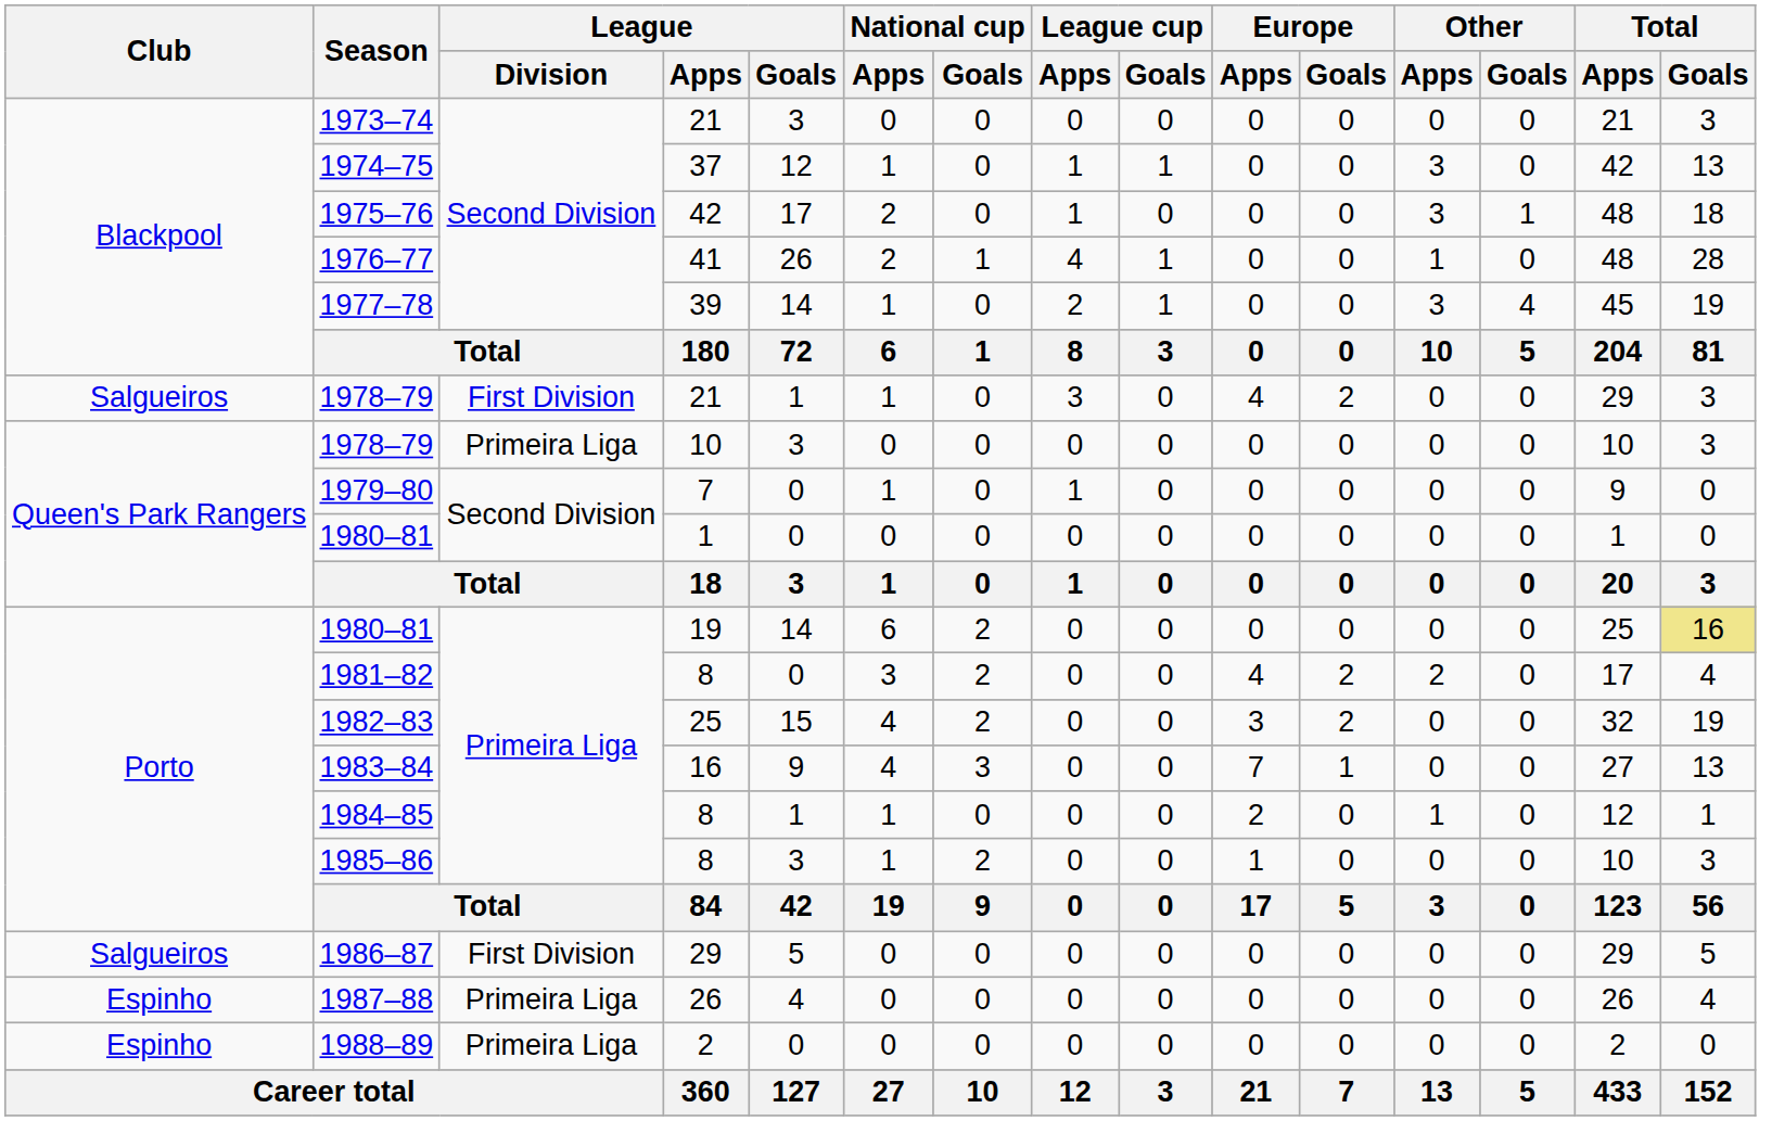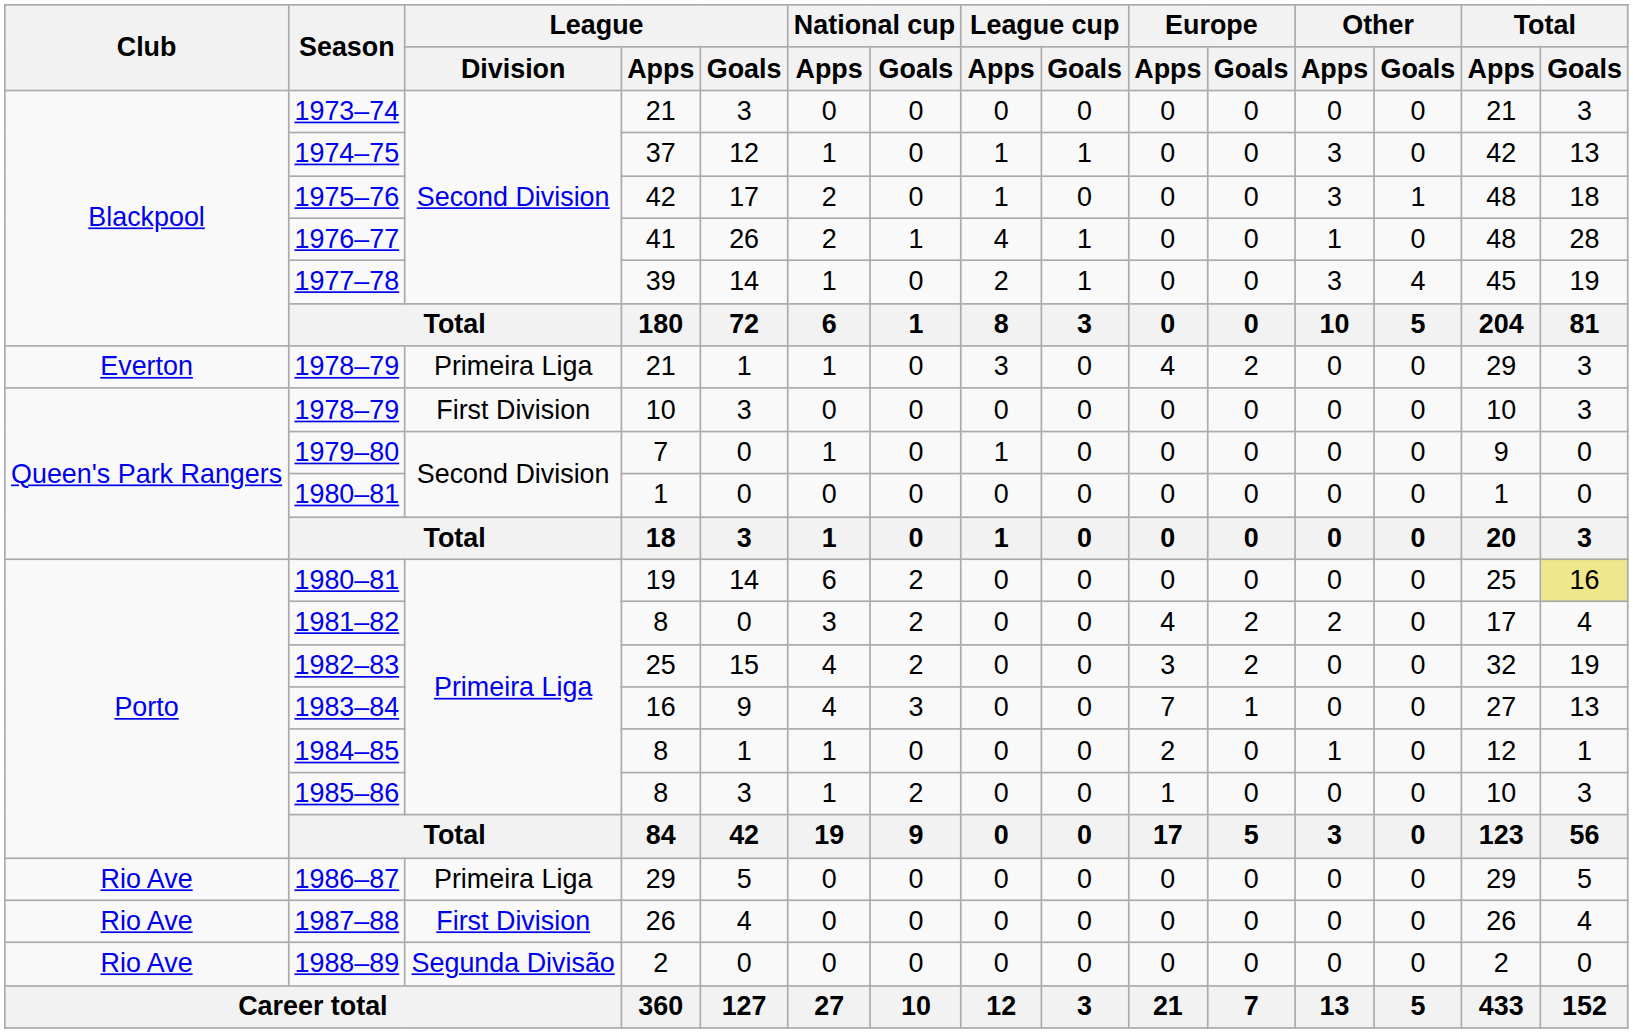 <table class="wikitable" style="text-align:center">
 <tr>
 <th rowspan="2">Club</th>
 <th rowspan="2">Season</th>
 <th colspan="3">League</th>
 <th colspan="2">National cup</th>
 <th colspan="2">League cup</th>
 <th colspan="2">Europe</th>
 <th colspan="2">Other</th>
 <th colspan="2">Total</th>
 </tr>
 <tr>
 <th>Division</th>
 <th>Apps</th>
 <th>Goals</th>
 <th>Apps</th>
 <th>Goals</th>
 <th>Apps</th>
 <th>Goals</th>
 <th>Apps</th>
 <th>Goals</th>
 <th>Apps</th>
 <th>Goals</th>
 <th>Apps</th>
 <th>Goals</th>
 </tr>
 <tr>
 <td rowspan="6"><a href='#'>Blackpool</a></td>
 <td><a href='#'>1973–74</a></td>
 <td rowspan="5"><a href='#'>Second Division</a></td>
 <td>21</td>
 <td>3</td>
 <td>0</td>
 <td>0</td>
 <td>0</td>
 <td>0</td>
 <td>0</td>
 <td>0</td>
 <td>0</td>
 <td>0</td>
 <td>21</td>
 <td>3</td>
 </tr>
 <tr>
 <td><a href='#'>1974–75</a></td>
 <td>37</td>
 <td>12</td>
 <td>1</td>
 <td>0</td>
 <td>1</td>
 <td>1</td>
 <td>0</td>
 <td>0</td>
 <td>3</td>
 <td>0</td>
 <td>42</td>
 <td>13</td>
 </tr>
 <tr>
 <td><a href='#'>1975–76</a></td>
 <td>42</td>
 <td>17</td>
 <td>2</td>
 <td>0</td>
 <td>1</td>
 <td>0</td>
 <td>0</td>
 <td>0</td>
 <td>3</td>
 <td>1</td>
 <td>48</td>
 <td>18</td>
 </tr>
 <tr>
 <td><a href='#'>1976–77</a></td>
 <td>41</td>
 <td>26</td>
 <td>2</td>
 <td>1</td>
 <td>4</td>
 <td>1</td>
 <td>0</td>
 <td>0</td>
 <td>1</td>
 <td>0</td>
 <td>48</td>
 <td>28</td>
 </tr>
 <tr>
 <td><a href='#'>1977–78</a></td>
 <td>39</td>
 <td>14</td>
 <td>1</td>
 <td>0</td>
 <td>2</td>
 <td>1</td>
 <td>0</td>
 <td>0</td>
 <td>3</td>
 <td>4</td>
 <td>45</td>
 <td>19</td>
 </tr>
 <tr>
 <th colspan="2">Total</th>
 <th>180</th>
 <th>72</th>
 <th>6</th>
 <th>1</th>
 <th>8</th>
 <th>3</th>
 <th>0</th>
 <th>0</th>
 <th>10</th>
 <th>5</th>
 <th>204</th>
 <th>81</th>
 </tr>
 <tr>
-<td><a href='#'>Salgueiros</a></td>
+<td><a href='#'>Everton</a></td>
 <td><a href='#'>1978–79</a></td>
-<td><a href='#'>First Division</a></td>
+<td>Primeira Liga</td>
 <td>21</td>
 <td>1</td>
 <td>1</td>
 <td>0</td>
 <td>3</td>
 <td>0</td>
 <td>4</td>
 <td>2</td>
 <td>0</td>
 <td>0</td>
 <td>29</td>
 <td>3</td>
 </tr>
 <tr>
 <td rowspan="4"><a href='#'>Queen's Park Rangers</a></td>
 <td><a href='#'>1978–79</a></td>
-<td>Primeira Liga</td>
+<td>First Division</td>
 <td>10</td>
 <td>3</td>
 <td>0</td>
 <td>0</td>
 <td>0</td>
 <td>0</td>
 <td>0</td>
 <td>0</td>
 <td>0</td>
 <td>0</td>
 <td>10</td>
 <td>3</td>
 </tr>
 <tr>
 <td><a href='#'>1979–80</a></td>
 <td rowspan="2">Second Division</td>
 <td>7</td>
 <td>0</td>
 <td>1</td>
 <td>0</td>
 <td>1</td>
 <td>0</td>
 <td>0</td>
 <td>0</td>
 <td>0</td>
 <td>0</td>
 <td>9</td>
 <td>0</td>
 </tr>
 <tr>
 <td><a href='#'>1980–81</a></td>
 <td>1</td>
 <td>0</td>
 <td>0</td>
 <td>0</td>
 <td>0</td>
 <td>0</td>
 <td>0</td>
 <td>0</td>
 <td>0</td>
 <td>0</td>
 <td>1</td>
 <td>0</td>
 </tr>
 <tr>
 <th colspan="2">Total</th>
 <th>18</th>
 <th>3</th>
 <th>1</th>
 <th>0</th>
 <th>1</th>
 <th>0</th>
 <th>0</th>
 <th>0</th>
 <th>0</th>
 <th>0</th>
 <th>20</th>
 <th>3</th>
 </tr>
 <tr>
 <td rowspan="7"><a href='#'>Porto</a></td>
 <td><a href='#'>1980–81</a></td>
 <td rowspan="6"><a href='#'>Primeira Liga</a></td>
 <td>19</td>
 <td>14</td>
 <td>6</td>
 <td>2</td>
 <td>0</td>
 <td>0</td>
 <td>0</td>
 <td>0</td>
 <td>0</td>
 <td>0</td>
 <td>25</td>
 <td style="background: khaki;">16</td>
 </tr>
 <tr>
 <td><a href='#'>1981–82</a></td>
 <td>8</td>
 <td>0</td>
 <td>3</td>
 <td>2</td>
 <td>0</td>
 <td>0</td>
 <td>4</td>
 <td>2</td>
 <td>2</td>
 <td>0</td>
 <td>17</td>
 <td>4</td>
 </tr>
 <tr>
 <td><a href='#'>1982–83</a></td>
 <td>25</td>
 <td>15</td>
 <td>4</td>
 <td>2</td>
 <td>0</td>
 <td>0</td>
 <td>3</td>
 <td>2</td>
 <td>0</td>
 <td>0</td>
 <td>32</td>
 <td>19</td>
 </tr>
 <tr>
 <td><a href='#'>1983–84</a></td>
 <td>16</td>
 <td>9</td>
 <td>4</td>
 <td>3</td>
 <td>0</td>
 <td>0</td>
 <td>7</td>
 <td>1</td>
 <td>0</td>
 <td>0</td>
 <td>27</td>
 <td>13</td>
 </tr>
 <tr>
 <td><a href='#'>1984–85</a></td>
 <td>8</td>
 <td>1</td>
 <td>1</td>
 <td>0</td>
 <td>0</td>
 <td>0</td>
 <td>2</td>
 <td>0</td>
 <td>1</td>
 <td>0</td>
 <td>12</td>
 <td>1</td>
 </tr>
 <tr>
 <td><a href='#'>1985–86</a></td>
 <td>8</td>
 <td>3</td>
 <td>1</td>
 <td>2</td>
 <td>0</td>
 <td>0</td>
 <td>1</td>
 <td>0</td>
 <td>0</td>
 <td>0</td>
 <td>10</td>
 <td>3</td>
 </tr>
 <tr>
 <th colspan="2">Total</th>
 <th>84</th>
 <th>42</th>
 <th>19</th>
 <th>9</th>
 <th>0</th>
 <th>0</th>
 <th>17</th>
 <th>5</th>
 <th>3</th>
 <th>0</th>
 <th>123</th>
 <th>56</th>
 </tr>
 <tr>
-<td><a href='#'>Salgueiros</a></td>
+<td><a href='#'>Rio Ave</a></td>
 <td><a href='#'>1986–87</a></td>
-<td>First Division</td>
+<td>Primeira Liga</td>
 <td>29</td>
 <td>5</td>
 <td>0</td>
 <td>0</td>
 <td>0</td>
 <td>0</td>
 <td>0</td>
 <td>0</td>
 <td>0</td>
 <td>0</td>
 <td>29</td>
 <td>5</td>
 </tr>
 <tr>
-<td><a href='#'>Espinho</a></td>
+<td><a href='#'>Rio Ave</a></td>
 <td><a href='#'>1987–88</a></td>
-<td>Primeira Liga</td>
+<td><a href='#'>First Division</a></td>
 <td>26</td>
 <td>4</td>
 <td>0</td>
 <td>0</td>
 <td>0</td>
 <td>0</td>
 <td>0</td>
 <td>0</td>
 <td>0</td>
 <td>0</td>
 <td>26</td>
 <td>4</td>
 </tr>
 <tr>
-<td><a href='#'>Espinho</a></td>
+<td><a href='#'>Rio Ave</a></td>
 <td><a href='#'>1988–89</a></td>
-<td>Primeira Liga</td>
+<td><a href='#'>Segunda Divisão</a></td>
 <td>2</td>
 <td>0</td>
 <td>0</td>
 <td>0</td>
 <td>0</td>
 <td>0</td>
 <td>0</td>
 <td>0</td>
 <td>0</td>
 <td>0</td>
 <td>2</td>
 <td>0</td>
 </tr>
 <tr>
 <th colspan="3">Career total</th>
 <th>360</th>
 <th>127</th>
 <th>27</th>
 <th>10</th>
 <th>12</th>
 <th>3</th>
 <th>21</th>
 <th>7</th>
 <th>13</th>
 <th>5</th>
 <th>433</th>
 <th>152</th>
 </tr>
 </table>
